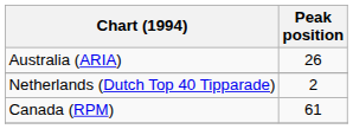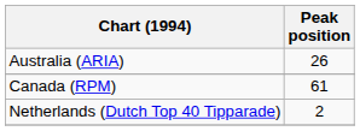 <table class="wikitable sortable">
 <tr>
 <th>Chart (1994)</th>
 <th>Peak<br>position</th>
 </tr>
 <tr>
 <td>Australia (<a href='#'>ARIA</a>)</td>
 <td text align="center">26</td>
 </tr>
 <tr>
 </tr>
 <tr>
+<td>Canada (<a href='#'>RPM</a>)</td>
+<td text align="center">61</td>
+</tr>
+<tr>
 <td>Netherlands (<a href='#'>Dutch Top 40 Tipparade</a>)</td>
 <td text align="center">2</td>
-</tr>
-<tr>
-<td>Canada (<a href='#'>RPM</a>)</td>
-<td text align="center">61</td>
 </tr>
 <tr>
 </tr>
 <tr>
 </tr>
 </table>
